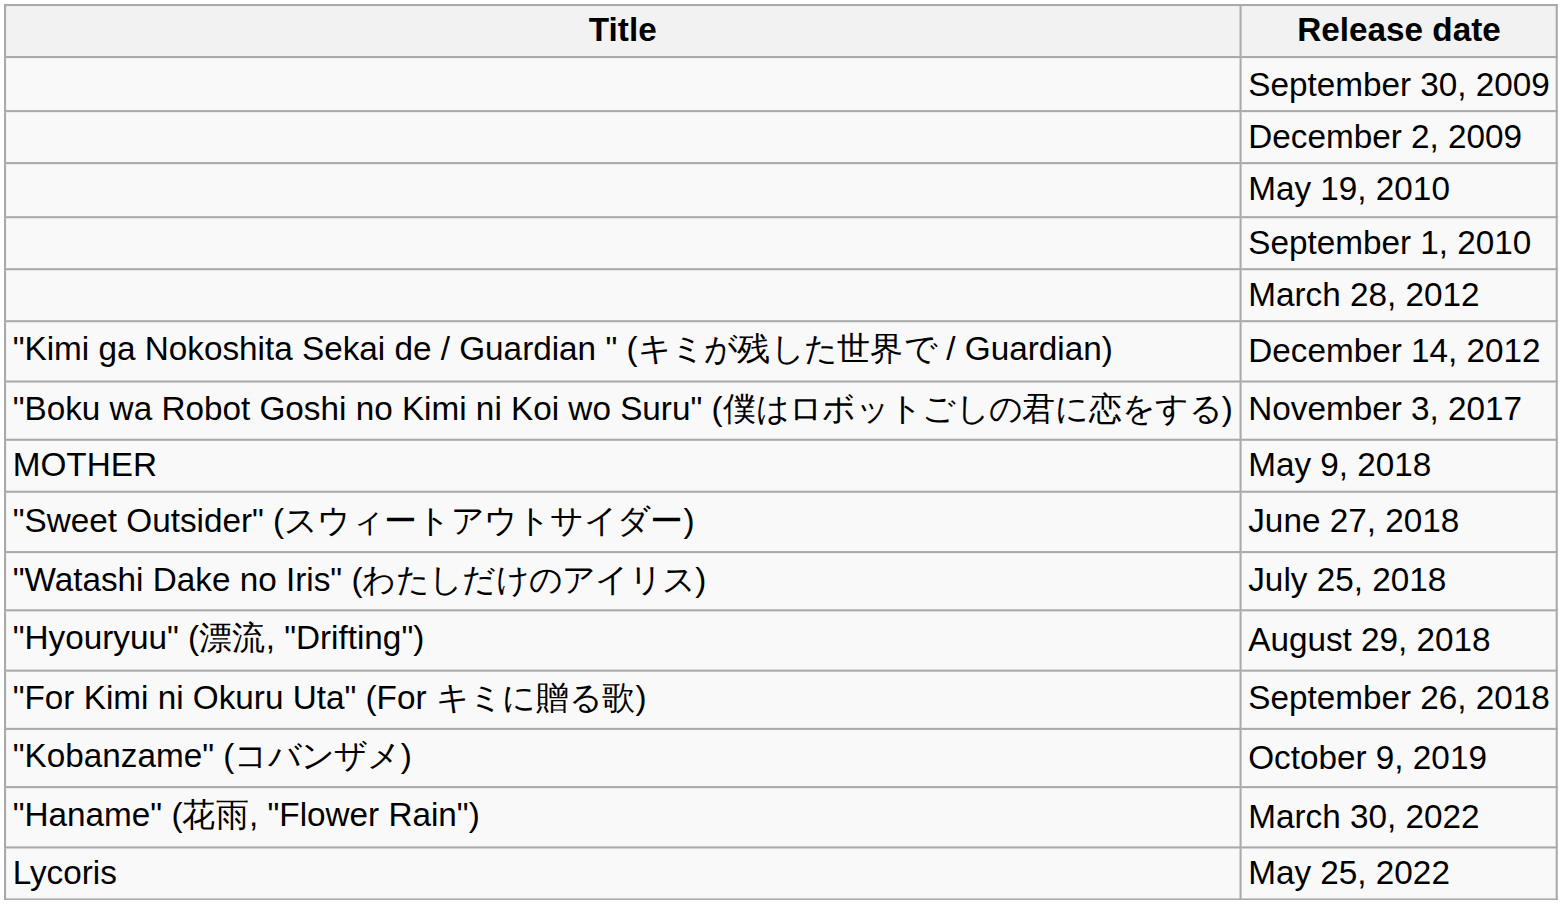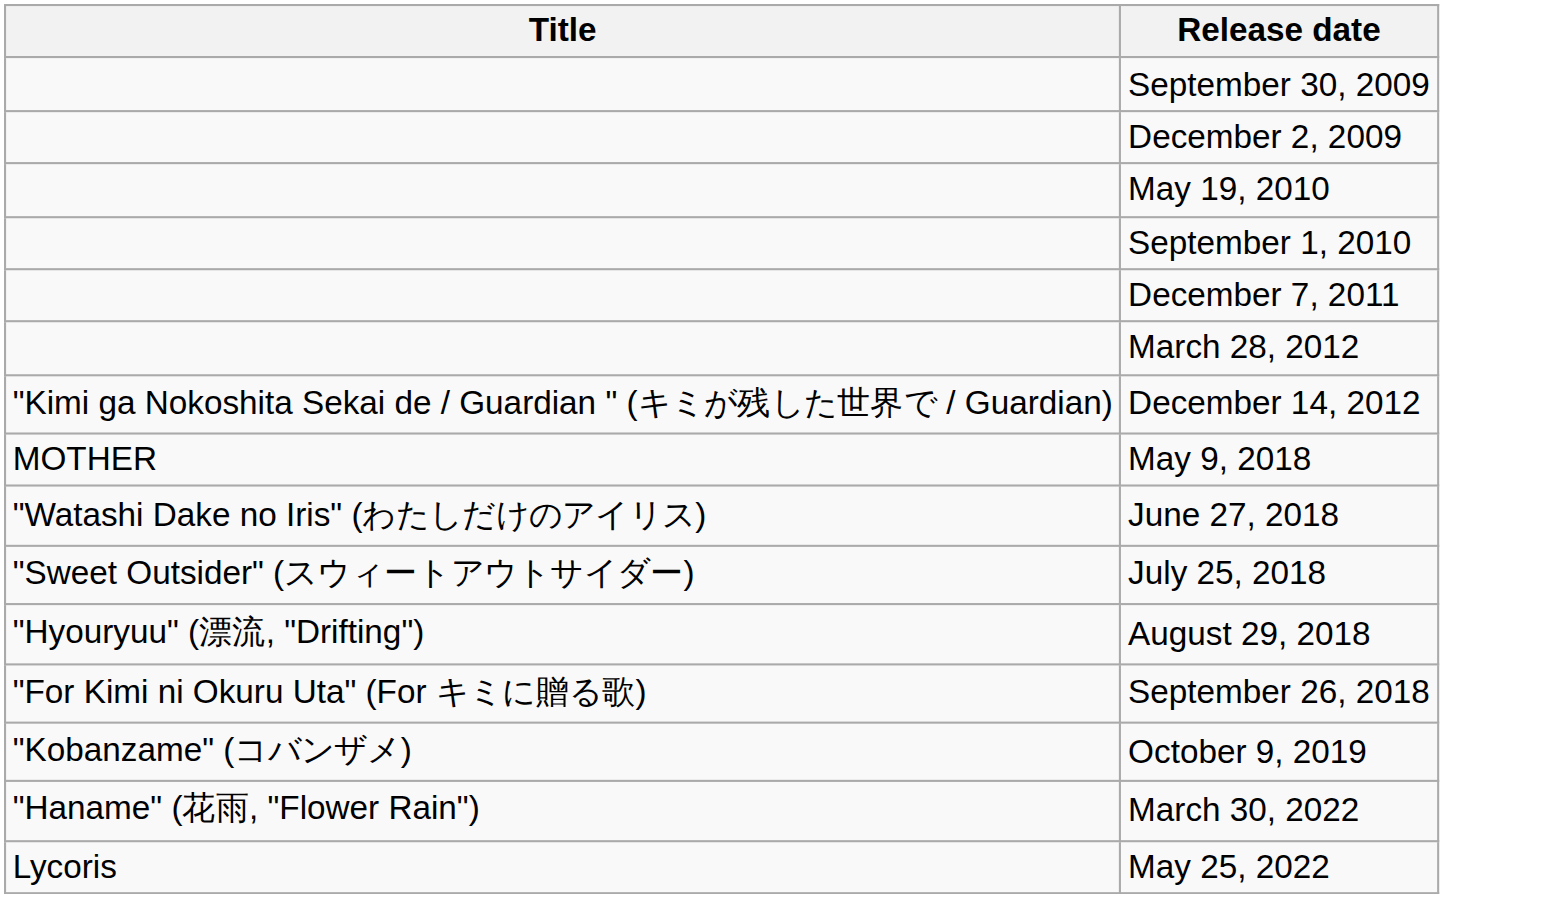 <table class="wikitable">
 <tr>
 <th>Title</th>
 <th>Release date</th>
 </tr>
 <tr>
 <td></td>
 <td>September 30, 2009</td>
 </tr>
 <tr>
 <td></td>
 <td>December 2, 2009</td>
 </tr>
 <tr>
 <td></td>
 <td>May 19, 2010</td>
 </tr>
 <tr>
 <td></td>
 <td>September 1, 2010</td>
 </tr>
 <tr>
+<td> </td>
+<td>December 7, 2011</td>
+</tr>
+<tr>
 <td></td>
 <td>March 28, 2012</td>
 </tr>
 <tr>
 <td>"Kimi ga Nokoshita Sekai de / Guardian " (キミが残した世界で / Guardian) </td>
 <td>December 14, 2012</td>
 </tr>
 <tr>
-<td>"Boku wa Robot Goshi no Kimi ni Koi wo Suru" (僕はロボットごしの君に恋をする)</td>
-<td>November 3, 2017</td>
-</tr>
-<tr>
 <td>MOTHER</td>
 <td>May 9, 2018</td>
 </tr>
 <tr>
-<td>"Sweet Outsider" (スウィートアウトサイダー)</td>
+<td>"Watashi Dake no Iris" (わたしだけのアイリス)</td>
 <td>June 27, 2018</td>
 </tr>
 <tr>
-<td>"Watashi Dake no Iris" (わたしだけのアイリス)</td>
+<td>"Sweet Outsider" (スウィートアウトサイダー)</td>
 <td>July 25, 2018</td>
 </tr>
 <tr>
 <td>"Hyouryuu" (漂流, "Drifting")</td>
 <td>August 29, 2018</td>
 </tr>
 <tr>
 <td>"For Kimi ni Okuru Uta" (For キミに贈る歌)</td>
 <td>September 26, 2018</td>
 </tr>
 <tr>
 <td>"Kobanzame" (コバンザメ)</td>
 <td>October 9, 2019</td>
 </tr>
 <tr>
 <td>"Haname" (花雨, "Flower Rain")</td>
 <td>March 30, 2022</td>
 </tr>
 <tr>
 <td>Lycoris</td>
 <td>May 25, 2022</td>
 </tr>
 </table>
